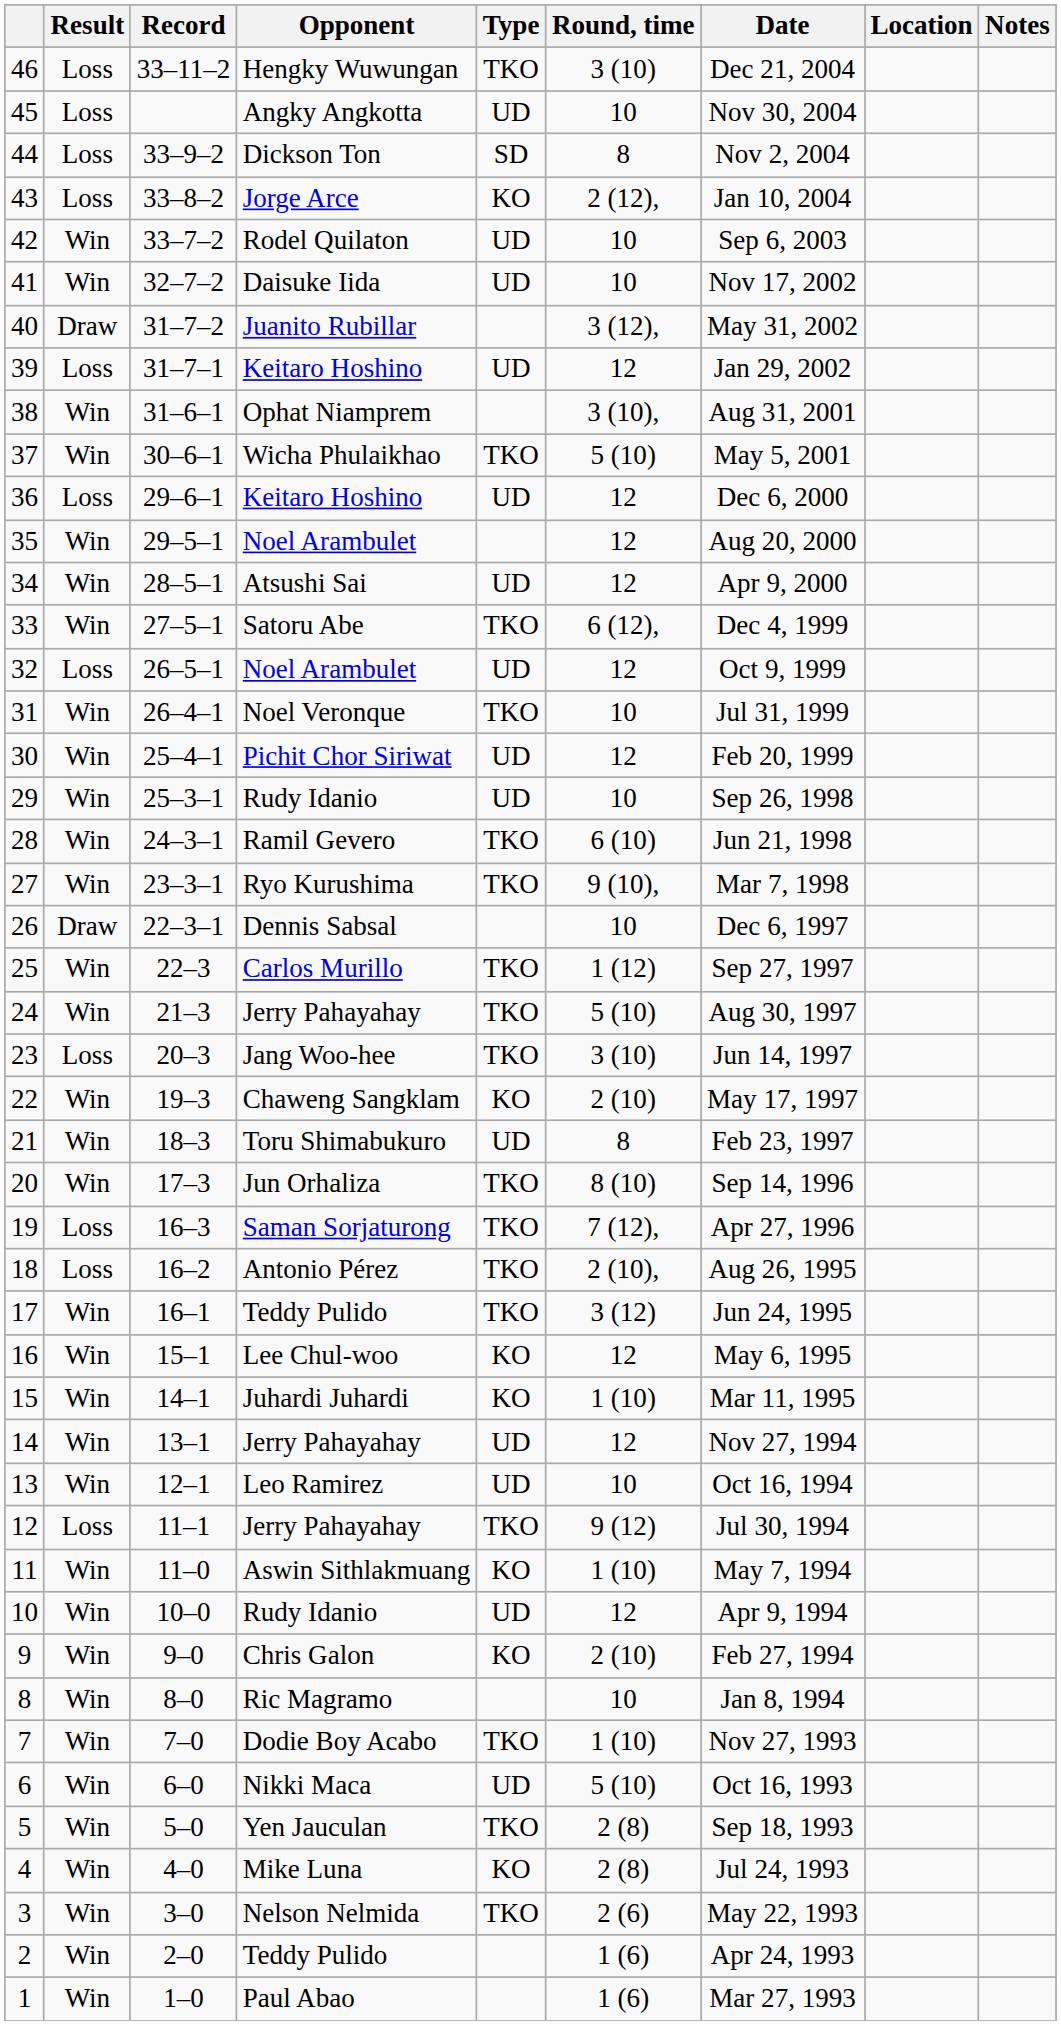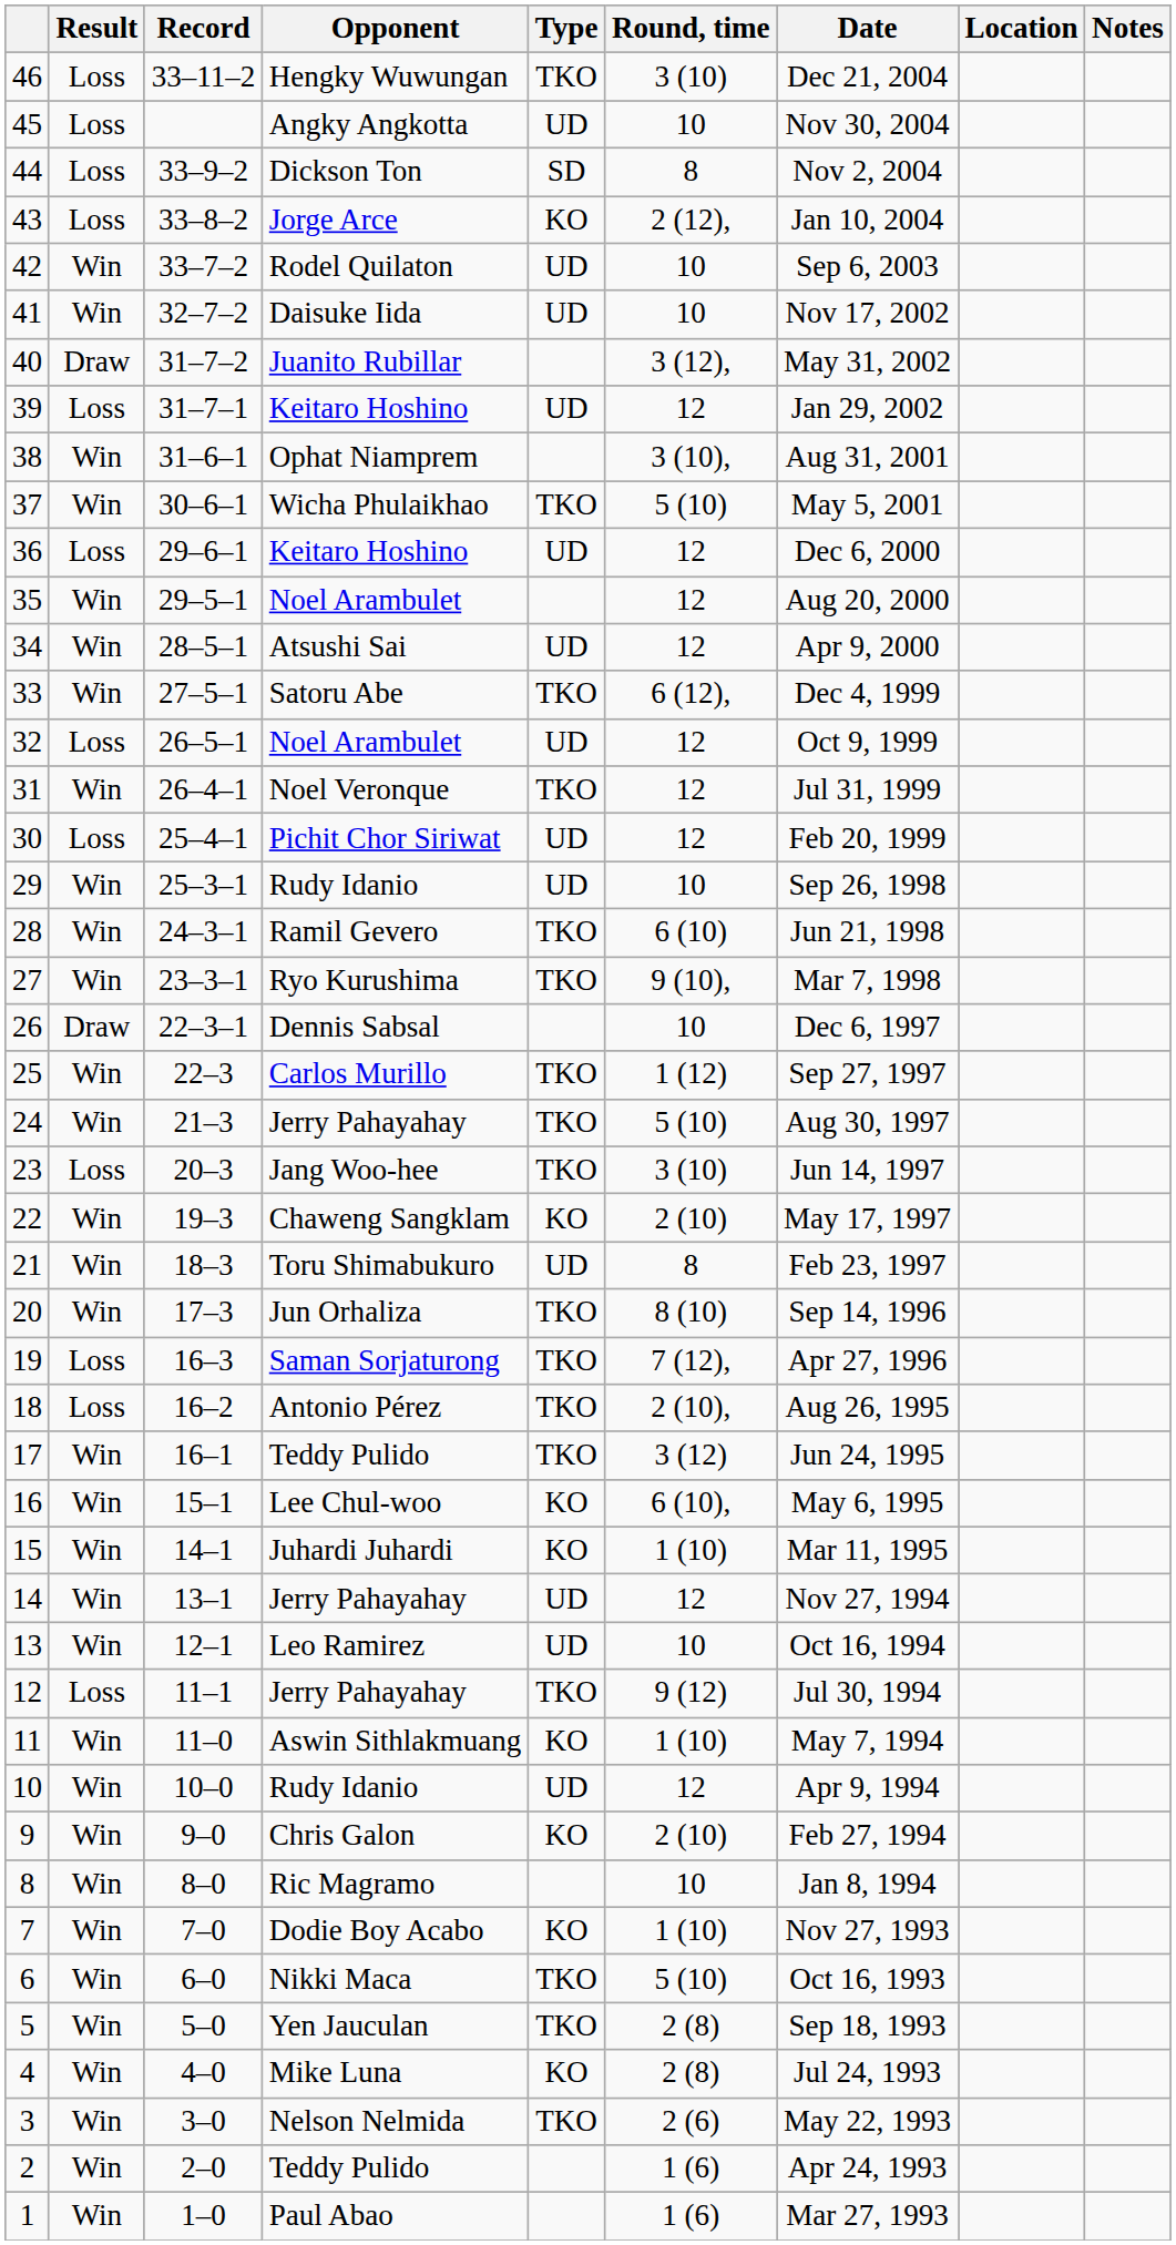 <table class="wikitable" style="text-align:center">
 <tr>
 <th></th>
 <th>Result</th>
 <th>Record</th>
 <th>Opponent</th>
 <th>Type</th>
 <th>Round, time</th>
 <th>Date</th>
 <th>Location</th>
 <th>Notes</th>
 </tr>
 <tr>
 <td>46</td>
 <td>Loss</td>
 <td>33–11–2</td>
 <td style="text-align:left;"> Hengky Wuwungan</td>
 <td>TKO</td>
 <td>3 (10)</td>
 <td>Dec 21, 2004</td>
 <td style="text-align:left;"> </td>
 <td></td>
 </tr>
 <tr>
 <td>45</td>
 <td>Loss</td>
 <td></td>
 <td style="text-align:left;"> Angky Angkotta</td>
 <td>UD</td>
 <td>10</td>
 <td>Nov 30, 2004</td>
 <td style="text-align:left;"> </td>
 <td></td>
 </tr>
 <tr>
 <td>44</td>
 <td>Loss</td>
 <td>33–9–2</td>
 <td style="text-align:left;"> Dickson Ton</td>
 <td>SD</td>
 <td>8</td>
 <td>Nov 2, 2004</td>
 <td style="text-align:left;"> </td>
 <td></td>
 </tr>
 <tr>
 <td>43</td>
 <td>Loss</td>
 <td>33–8–2</td>
 <td style="text-align:left;"> <a href='#'>Jorge Arce</a></td>
 <td>KO</td>
 <td>2 (12), </td>
 <td>Jan 10, 2004</td>
 <td style="text-align:left;"> </td>
 <td style="text-align:left;"></td>
 </tr>
 <tr>
 <td>42</td>
 <td>Win</td>
 <td>33–7–2</td>
 <td style="text-align:left;"> Rodel Quilaton</td>
 <td>UD</td>
 <td>10</td>
 <td>Sep 6, 2003</td>
 <td style="text-align:left;"> </td>
 <td></td>
 </tr>
 <tr>
 <td>41</td>
 <td>Win</td>
 <td>32–7–2</td>
 <td style="text-align:left;"> Daisuke Iida</td>
 <td>UD</td>
 <td>10</td>
 <td>Nov 17, 2002</td>
 <td style="text-align:left;"> </td>
 <td></td>
 </tr>
 <tr>
 <td>40</td>
 <td>Draw</td>
 <td>31–7–2</td>
 <td style="text-align:left;"> <a href='#'>Juanito Rubillar</a></td>
 <td></td>
 <td>3 (12), </td>
 <td>May 31, 2002</td>
 <td style="text-align:left;"> </td>
 <td style="text-align:left;"></td>
 </tr>
 <tr>
 <td>39</td>
 <td>Loss</td>
 <td>31–7–1</td>
 <td style="text-align:left;"> <a href='#'>Keitaro Hoshino</a></td>
 <td>UD</td>
 <td>12</td>
 <td>Jan 29, 2002</td>
 <td style="text-align:left;"> </td>
 <td style="text-align:left;"></td>
 </tr>
 <tr>
 <td>38</td>
 <td>Win</td>
 <td>31–6–1</td>
 <td style="text-align:left;"> Ophat Niamprem</td>
 <td></td>
 <td>3 (10), </td>
 <td>Aug 31, 2001</td>
 <td style="text-align:left;"> </td>
 <td></td>
 </tr>
 <tr>
 <td>37</td>
 <td>Win</td>
 <td>30–6–1</td>
 <td style="text-align:left;"> Wicha Phulaikhao</td>
 <td>TKO</td>
 <td>5 (10)</td>
 <td>May 5, 2001</td>
 <td style="text-align:left;"> </td>
 <td></td>
 </tr>
 <tr>
 <td>36</td>
 <td>Loss</td>
 <td>29–6–1</td>
 <td style="text-align:left;"> <a href='#'>Keitaro Hoshino</a></td>
 <td>UD</td>
 <td>12</td>
 <td>Dec 6, 2000</td>
 <td style="text-align:left;"> </td>
 <td style="text-align:left;"></td>
 </tr>
 <tr>
 <td>35</td>
 <td>Win</td>
 <td>29–5–1</td>
 <td style="text-align:left;"> <a href='#'>Noel Arambulet</a></td>
 <td></td>
 <td>12</td>
 <td>Aug 20, 2000</td>
 <td style="text-align:left;"> </td>
 <td style="text-align:left;"></td>
 </tr>
 <tr>
 <td>34</td>
 <td>Win</td>
 <td>28–5–1</td>
 <td style="text-align:left;"> Atsushi Sai</td>
 <td>UD</td>
 <td>12</td>
 <td>Apr 9, 2000</td>
 <td style="text-align:left;"> </td>
 <td style="text-align:left;"></td>
 </tr>
 <tr>
 <td>33</td>
 <td>Win</td>
 <td>27–5–1</td>
 <td style="text-align:left;"> Satoru Abe</td>
 <td>TKO</td>
 <td>6 (12), </td>
 <td>Dec 4, 1999</td>
 <td style="text-align:left;"> </td>
 <td style="text-align:left;"></td>
 </tr>
 <tr>
 <td>32</td>
 <td>Loss</td>
 <td>26–5–1</td>
 <td style="text-align:left;"> <a href='#'>Noel Arambulet</a></td>
 <td>UD</td>
 <td>12</td>
 <td>Oct 9, 1999</td>
 <td style="text-align:left;"> </td>
 <td style="text-align:left;"></td>
 </tr>
 <tr>
 <td>31</td>
 <td>Win</td>
 <td>26–4–1</td>
 <td style="text-align:left;"> Noel Veronque</td>
 <td>TKO</td>
-<td>10</td>
+<td>12</td>
 <td>Jul 31, 1999</td>
 <td style="text-align:left;"> </td>
 <td></td>
 </tr>
 <tr>
 <td>30</td>
-<td>Win</td>
+<td>Loss</td>
 <td>25–4–1</td>
 <td style="text-align:left;"> <a href='#'>Pichit Chor Siriwat</a></td>
 <td>UD</td>
 <td>12</td>
 <td>Feb 20, 1999</td>
 <td style="text-align:left;"> </td>
 <td style="text-align:left;"></td>
 </tr>
 <tr>
 <td>29</td>
 <td>Win</td>
 <td>25–3–1</td>
 <td style="text-align:left;"> Rudy Idanio</td>
 <td>UD</td>
 <td>10</td>
 <td>Sep 26, 1998</td>
 <td style="text-align:left;"> </td>
 <td></td>
 </tr>
 <tr>
 <td>28</td>
 <td>Win</td>
 <td>24–3–1</td>
 <td style="text-align:left;"> Ramil Gevero</td>
 <td>TKO</td>
 <td>6 (10)</td>
 <td>Jun 21, 1998</td>
 <td style="text-align:left;"> </td>
 <td></td>
 </tr>
 <tr>
 <td>27</td>
 <td>Win</td>
 <td>23–3–1</td>
 <td style="text-align:left;"> Ryo Kurushima</td>
 <td>TKO</td>
 <td>9 (10), </td>
 <td>Mar 7, 1998</td>
 <td style="text-align:left;"> </td>
 <td></td>
 </tr>
 <tr>
 <td>26</td>
 <td>Draw</td>
 <td>22–3–1</td>
 <td style="text-align:left;"> Dennis Sabsal</td>
 <td></td>
 <td>10</td>
 <td>Dec 6, 1997</td>
 <td style="text-align:left;"> </td>
 <td></td>
 </tr>
 <tr>
 <td>25</td>
 <td>Win</td>
 <td>22–3</td>
 <td style="text-align:left;"> <a href='#'>Carlos Murillo</a></td>
 <td>TKO</td>
 <td>1 (12)</td>
 <td>Sep 27, 1997</td>
 <td style="text-align:left;"> </td>
 <td style="text-align:left;"></td>
 </tr>
 <tr>
 <td>24</td>
 <td>Win</td>
 <td>21–3</td>
 <td style="text-align:left;"> Jerry Pahayahay</td>
 <td>TKO</td>
 <td>5 (10)</td>
 <td>Aug 30, 1997</td>
 <td style="text-align:left;"> </td>
 <td></td>
 </tr>
 <tr>
 <td>23</td>
 <td>Loss</td>
 <td>20–3</td>
 <td style="text-align:left;"> Jang Woo-hee</td>
 <td>TKO</td>
 <td>3 (10)</td>
 <td>Jun 14, 1997</td>
 <td style="text-align:left;"> </td>
 <td></td>
 </tr>
 <tr>
 <td>22</td>
 <td>Win</td>
 <td>19–3</td>
 <td style="text-align:left;"> Chaweng Sangklam</td>
 <td>KO</td>
 <td>2 (10)</td>
 <td>May 17, 1997</td>
 <td style="text-align:left;"> </td>
 <td></td>
 </tr>
 <tr>
 <td>21</td>
 <td>Win</td>
 <td>18–3</td>
 <td style="text-align:left;"> Toru Shimabukuro</td>
 <td>UD</td>
 <td>8</td>
 <td>Feb 23, 1997</td>
 <td style="text-align:left;"> </td>
 <td></td>
 </tr>
 <tr>
 <td>20</td>
 <td>Win</td>
 <td>17–3</td>
 <td style="text-align:left;"> Jun Orhaliza</td>
 <td>TKO</td>
 <td>8 (10)</td>
 <td>Sep 14, 1996</td>
 <td style="text-align:left;"> </td>
 <td></td>
 </tr>
 <tr>
 <td>19</td>
 <td>Loss</td>
 <td>16–3</td>
 <td style="text-align:left;"> <a href='#'>Saman Sorjaturong</a></td>
 <td>TKO</td>
 <td>7 (12), </td>
 <td>Apr 27, 1996</td>
 <td style="text-align:left;"> </td>
 <td style="text-align:left;"></td>
 </tr>
 <tr>
 <td>18</td>
 <td>Loss</td>
 <td>16–2</td>
 <td style="text-align:left;"> Antonio Pérez</td>
 <td>TKO</td>
 <td>2 (10), </td>
 <td>Aug 26, 1995</td>
 <td style="text-align:left;"> </td>
 <td></td>
 </tr>
 <tr>
 <td>17</td>
 <td>Win</td>
 <td>16–1</td>
 <td style="text-align:left;"> Teddy Pulido</td>
 <td>TKO</td>
 <td>3 (12)</td>
 <td>Jun 24, 1995</td>
 <td style="text-align:left;"> </td>
 <td style="text-align:left;"></td>
 </tr>
 <tr>
 <td>16</td>
 <td>Win</td>
 <td>15–1</td>
 <td style="text-align:left;"> Lee Chul-woo</td>
 <td>KO</td>
-<td>12</td>
+<td>6 (10), </td>
 <td>May 6, 1995</td>
 <td style="text-align:left;"> </td>
 <td></td>
 </tr>
 <tr>
 <td>15</td>
 <td>Win</td>
 <td>14–1</td>
 <td style="text-align:left;"> Juhardi Juhardi</td>
 <td>KO</td>
 <td>1 (10)</td>
 <td>Mar 11, 1995</td>
 <td style="text-align:left;"> </td>
 <td></td>
 </tr>
 <tr>
 <td>14</td>
 <td>Win</td>
 <td>13–1</td>
 <td style="text-align:left;"> Jerry Pahayahay</td>
 <td>UD</td>
 <td>12</td>
 <td>Nov 27, 1994</td>
 <td style="text-align:left;"> </td>
 <td style="text-align:left;"></td>
 </tr>
 <tr>
 <td>13</td>
 <td>Win</td>
 <td>12–1</td>
 <td style="text-align:left;"> Leo Ramirez</td>
 <td>UD</td>
 <td>10</td>
 <td>Oct 16, 1994</td>
 <td style="text-align:left;"> </td>
 <td></td>
 </tr>
 <tr>
 <td>12</td>
 <td>Loss</td>
 <td>11–1</td>
 <td style="text-align:left;"> Jerry Pahayahay</td>
 <td>TKO</td>
 <td>9 (12)</td>
 <td>Jul 30, 1994</td>
 <td style="text-align:left;"> </td>
 <td style="text-align:left;"></td>
 </tr>
 <tr>
 <td>11</td>
 <td>Win</td>
 <td>11–0</td>
 <td style="text-align:left;"> Aswin Sithlakmuang</td>
 <td>KO</td>
 <td>1 (10)</td>
 <td>May 7, 1994</td>
 <td style="text-align:left;"> </td>
 <td></td>
 </tr>
 <tr>
 <td>10</td>
 <td>Win</td>
 <td>10–0</td>
 <td style="text-align:left;"> Rudy Idanio</td>
 <td>UD</td>
 <td>12</td>
 <td>Apr 9, 1994</td>
 <td style="text-align:left;"> </td>
 <td style="text-align:left;"></td>
 </tr>
 <tr>
 <td>9</td>
 <td>Win</td>
 <td>9–0</td>
 <td style="text-align:left;"> Chris Galon</td>
 <td>KO</td>
 <td>2 (10)</td>
 <td>Feb 27, 1994</td>
 <td style="text-align:left;"> </td>
 <td></td>
 </tr>
 <tr>
 <td>8</td>
 <td>Win</td>
 <td>8–0</td>
 <td style="text-align:left;"> Ric Magramo</td>
 <td></td>
 <td>10</td>
 <td>Jan 8, 1994</td>
 <td style="text-align:left;"> </td>
 <td></td>
 </tr>
 <tr>
 <td>7</td>
 <td>Win</td>
 <td>7–0</td>
 <td style="text-align:left;"> Dodie Boy Acabo</td>
-<td>TKO</td>
+<td>KO</td>
 <td>1 (10)</td>
 <td>Nov 27, 1993</td>
 <td style="text-align:left;"> </td>
 <td></td>
 </tr>
 <tr>
 <td>6</td>
 <td>Win</td>
 <td>6–0</td>
 <td style="text-align:left;"> Nikki Maca</td>
-<td>UD</td>
+<td>TKO</td>
 <td>5 (10)</td>
 <td>Oct 16, 1993</td>
 <td style="text-align:left;"> </td>
 <td></td>
 </tr>
 <tr>
 <td>5</td>
 <td>Win</td>
 <td>5–0</td>
 <td style="text-align:left;"> Yen Jauculan</td>
 <td>TKO</td>
 <td>2 (8)</td>
 <td>Sep 18, 1993</td>
 <td style="text-align:left;"> </td>
 <td></td>
 </tr>
 <tr>
 <td>4</td>
 <td>Win</td>
 <td>4–0</td>
 <td style="text-align:left;"> Mike Luna</td>
 <td>KO</td>
 <td>2 (8)</td>
 <td>Jul 24, 1993</td>
 <td style="text-align:left;"> </td>
 <td></td>
 </tr>
 <tr>
 <td>3</td>
 <td>Win</td>
 <td>3–0</td>
 <td style="text-align:left;"> Nelson Nelmida</td>
 <td>TKO</td>
 <td>2 (6)</td>
 <td>May 22, 1993</td>
 <td style="text-align:left;"> </td>
 <td></td>
 </tr>
 <tr>
 <td>2</td>
 <td>Win</td>
 <td>2–0</td>
 <td style="text-align:left;"> Teddy Pulido</td>
 <td></td>
 <td>1 (6)</td>
 <td>Apr 24, 1993</td>
 <td style="text-align:left;"> </td>
 <td></td>
 </tr>
 <tr>
 <td>1</td>
 <td>Win</td>
 <td>1–0</td>
 <td style="text-align:left;"> Paul Abao</td>
 <td></td>
 <td>1 (6)</td>
 <td>Mar 27, 1993</td>
 <td style="text-align:left;"> </td>
 <td></td>
 </tr>
 </table>
